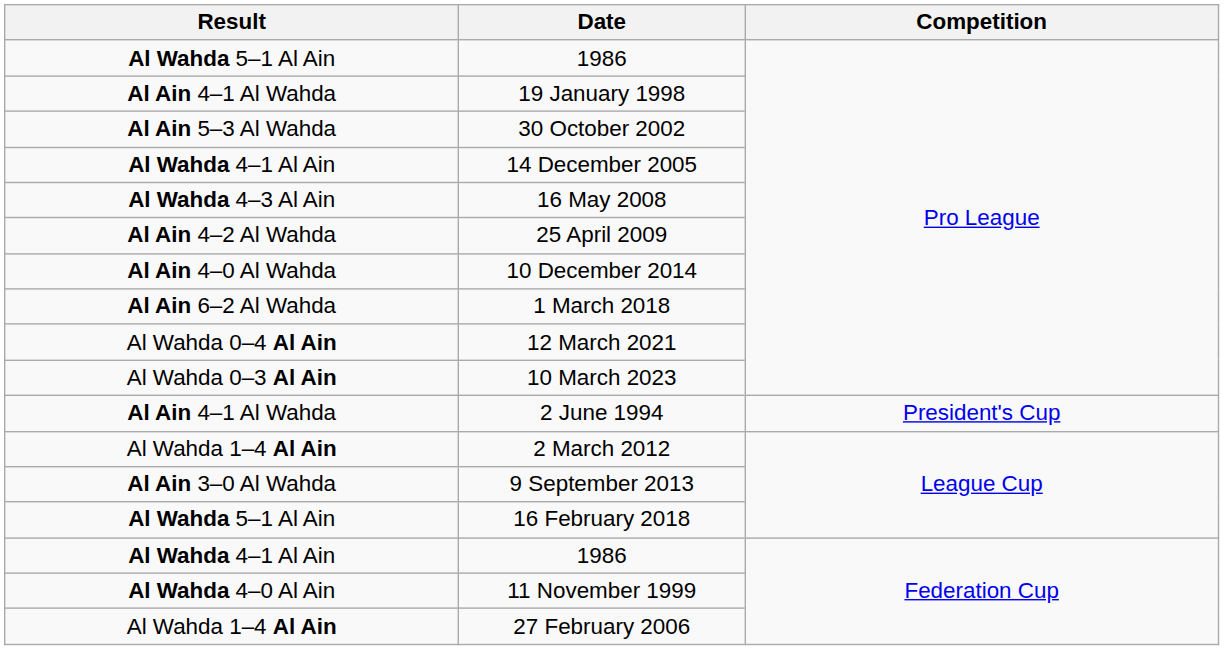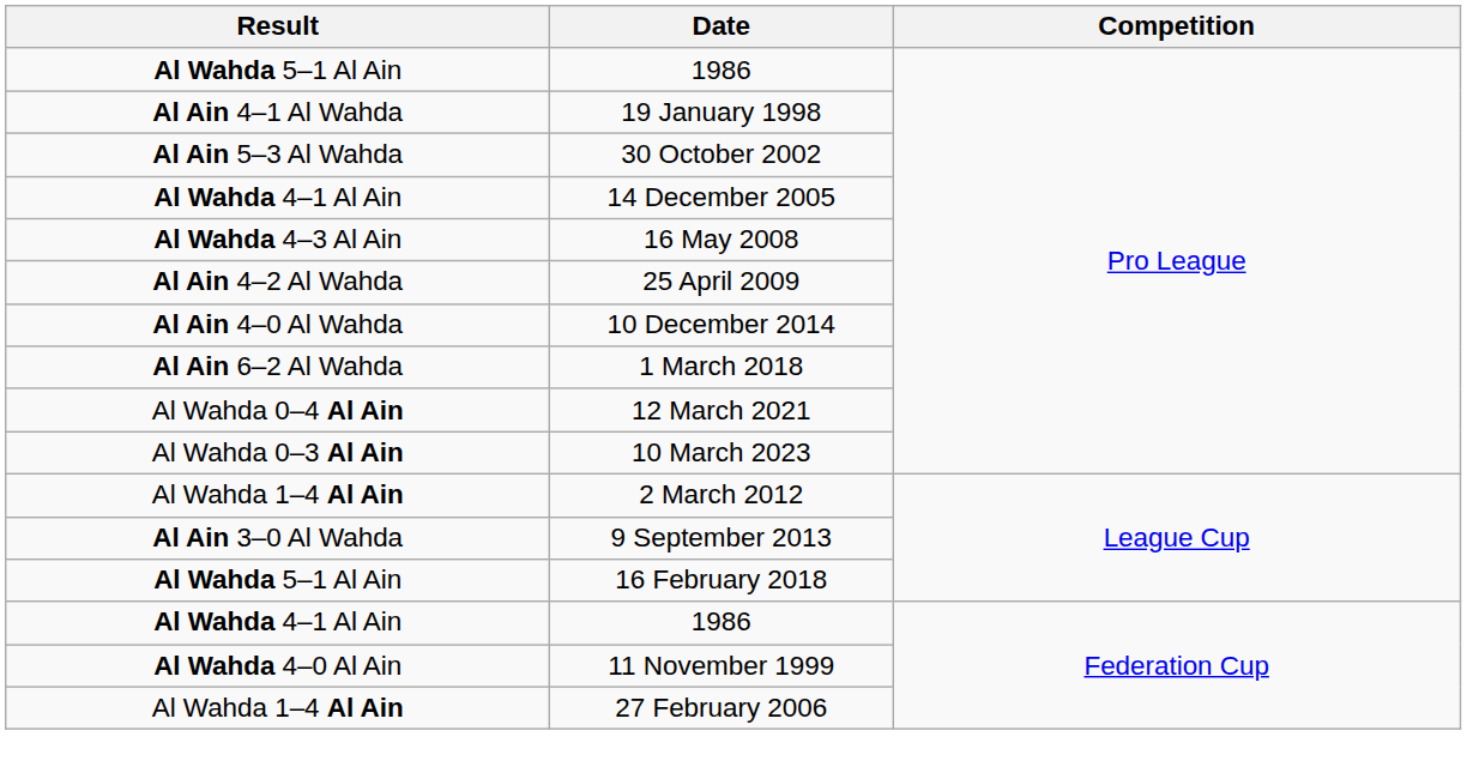 <table class="wikitable">
 <tr>
 <th style="width:10%;">Result</th>
 <th style="width:5%;">Date</th>
 <th style="width:10%;">Competition</th>
 </tr>
 <tr style="text-align:center;">
 <td><strong>Al Wahda</strong> 5–1 Al Ain</td>
 <td>1986</td>
 <td rowspan="10"><a href='#'>Pro League</a></td>
 </tr>
 <tr style="text-align:center;">
 <td><strong>Al Ain</strong> 4–1 Al Wahda</td>
 <td>19 January 1998</td>
 </tr>
 <tr style="text-align:center;">
 <td><strong>Al Ain</strong> 5–3 Al Wahda</td>
 <td>30 October 2002</td>
 </tr>
 <tr style="text-align:center;">
 <td><strong>Al Wahda</strong> 4–1 Al Ain</td>
 <td>14 December 2005</td>
 </tr>
 <tr style="text-align:center;">
 <td><strong>Al Wahda</strong> 4–3 Al Ain</td>
 <td>16 May 2008</td>
 </tr>
 <tr style="text-align:center;">
 <td><strong>Al Ain</strong> 4–2 Al Wahda</td>
 <td>25 April 2009</td>
 </tr>
 <tr style="text-align:center;">
 <td><strong>Al Ain</strong> 4–0 Al Wahda</td>
 <td>10 December 2014</td>
 </tr>
 <tr style="text-align:center;">
 <td><strong>Al Ain</strong> 6–2 Al Wahda</td>
 <td>1 March 2018</td>
 </tr>
 <tr style="text-align:center;">
 <td>Al Wahda 0–4 <strong>Al Ain</strong></td>
 <td>12 March 2021</td>
 </tr>
 <tr style="text-align:center;">
 <td>Al Wahda 0–3 <strong>Al Ain</strong></td>
 <td>10 March 2023</td>
 </tr>
 <tr style="text-align:center;">
-<td><strong>Al Ain</strong> 4–1 Al Wahda</td>
-<td>2 June 1994</td>
-<td rowspan="1"><a href='#'>President's Cup</a></td>
-</tr>
-<tr style="text-align:center;">
 <td>Al Wahda 1–4 <strong>Al Ain</strong></td>
 <td>2 March 2012</td>
 <td rowspan="3"><a href='#'>League Cup</a></td>
 </tr>
 <tr style="text-align:center;">
 <td><strong>Al Ain</strong> 3–0 Al Wahda</td>
 <td>9 September 2013</td>
 </tr>
 <tr style="text-align:center;">
 <td><strong>Al Wahda</strong> 5–1 Al Ain</td>
 <td>16 February 2018</td>
 </tr>
 <tr style="text-align:center;">
 <td><strong>Al Wahda</strong> 4–1 Al Ain</td>
 <td>1986</td>
 <td rowspan="3"><a href='#'>Federation Cup</a></td>
 </tr>
 <tr style="text-align:center;">
 <td><strong>Al Wahda</strong> 4–0 Al Ain</td>
 <td>11 November 1999</td>
 </tr>
 <tr style="text-align:center;">
 <td>Al Wahda 1–4 <strong>Al Ain</strong></td>
 <td>27 February 2006</td>
 </tr>
 </table>
